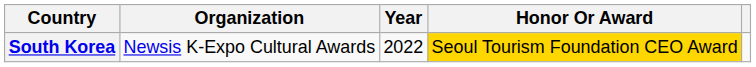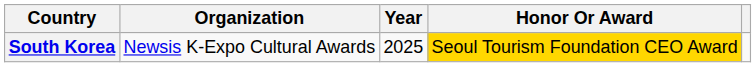 <table class="wikitable plainrowheaders sortable" style="margin-right: 0;">
 <tr>
 <th scope="col">Country</th>
 <th scope="col">Organization</th>
 <th scope="col">Year</th>
 <th scope="col">Honor Or Award</th>
 <th scope="col" class="unsortable"></th>
 </tr>
 <tr>
 <th rowspan="1" scope="row"><a href='#'>South Korea</a></th>
 <td><a href='#'>Newsis</a> K-Expo Cultural Awards</td>
-<td style="text-align:center">2022</td>
+<td style="text-align:center">2025</td>
 <td style="background: gold;">Seoul Tourism Foundation CEO Award</td>
 <td style="text-align:center"></td>
 </tr>
 </table>
